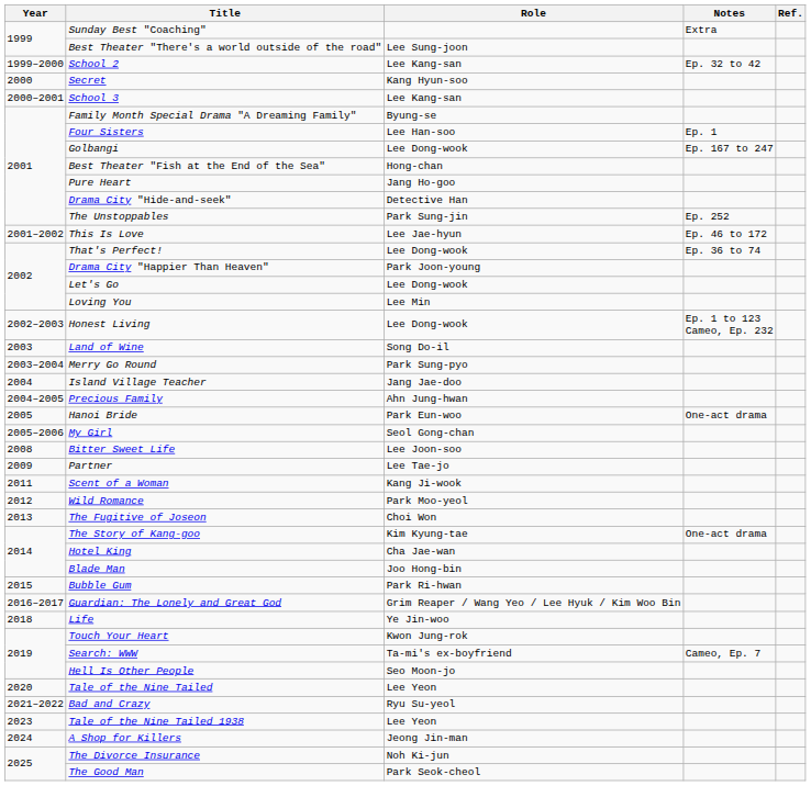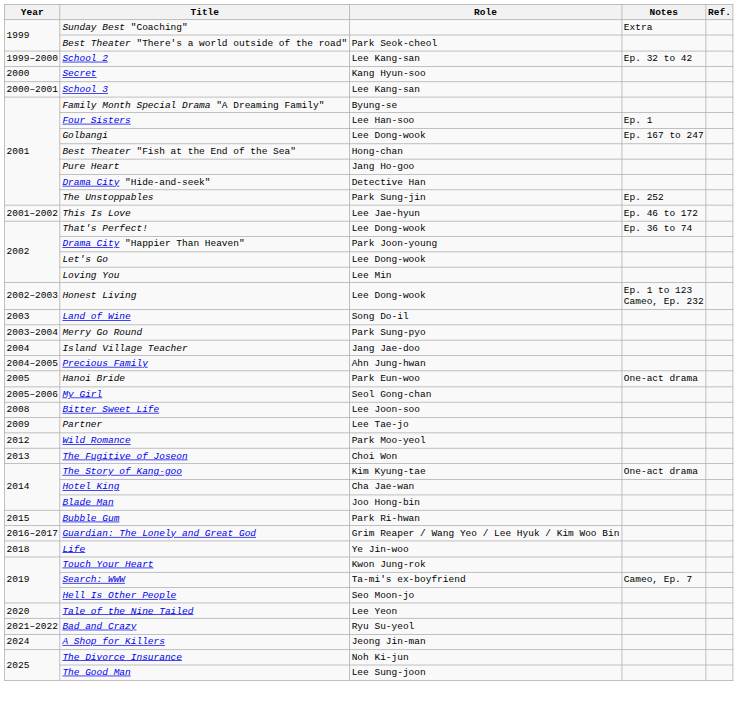 <table class="wikitable">
 <tr>
 <th>Year</th>
 <th>Title</th>
 <th>Role</th>
 <th>Notes</th>
 <th>Ref.</th>
 </tr>
 <tr>
 <td rowspan=2>1999</td>
 <td><em>Sunday Best</em> "Coaching" </td>
 <td></td>
 <td>Extra</td>
 <td></td>
 </tr>
 <tr>
 <td><em>Best Theater</em> "There's a world outside of the road" </td>
-<td>Lee Sung-joon</td>
+<td>Park Seok-cheol</td>
 <td></td>
 <td></td>
 </tr>
 <tr>
 <td>1999–2000</td>
 <td><em><a href='#'>School 2</a></em> </td>
 <td>Lee Kang-san</td>
 <td>Ep. 32 to 42</td>
 <td></td>
 </tr>
 <tr>
 <td>2000</td>
 <td><em><a href='#'>Secret</a></em> </td>
 <td>Kang Hyun-soo</td>
 <td></td>
 <td></td>
 </tr>
 <tr>
 <td>2000–2001</td>
 <td><em><a href='#'>School 3</a></em> </td>
 <td>Lee Kang-san</td>
 <td></td>
 <td></td>
 </tr>
 <tr>
 <td rowspan=7>2001</td>
 <td><em>Family Month Special Drama</em> "A Dreaming Family" </td>
 <td>Byung-se</td>
 <td></td>
 <td></td>
 </tr>
 <tr>
 <td><em><a href='#'>Four Sisters</a></em> </td>
 <td>Lee Han-soo</td>
 <td>Ep. 1</td>
 <td></td>
 </tr>
 <tr>
 <td><em>Golbangi</em> </td>
 <td>Lee Dong-wook</td>
 <td>Ep. 167 to 247</td>
 <td></td>
 </tr>
 <tr>
 <td><em>Best Theater</em> "Fish at the End of the Sea" </td>
 <td>Hong-chan</td>
 <td></td>
 <td></td>
 </tr>
 <tr>
 <td><em>Pure Heart</em> </td>
 <td>Jang Ho-goo</td>
 <td></td>
 <td></td>
 </tr>
 <tr>
 <td><em><a href='#'>Drama City</a></em> "Hide-and-seek" </td>
 <td>Detective Han</td>
 <td></td>
 <td></td>
 </tr>
 <tr>
 <td><em>The Unstoppables</em> </td>
 <td>Park Sung-jin</td>
 <td>Ep. 252</td>
 <td></td>
 </tr>
 <tr>
 <td>2001–2002</td>
 <td><em>This Is Love</em> </td>
 <td>Lee Jae-hyun</td>
 <td>Ep. 46 to 172</td>
 <td></td>
 </tr>
 <tr>
 <td rowspan=4>2002</td>
 <td><em>That's Perfect!</em> </td>
 <td>Lee Dong-wook</td>
 <td>Ep. 36 to 74</td>
 <td></td>
 </tr>
 <tr>
 <td><em><a href='#'>Drama City</a></em> "Happier Than Heaven"</td>
 <td>Park Joon-young</td>
 <td></td>
 <td></td>
 </tr>
 <tr>
 <td><em>Let's Go</em></td>
 <td>Lee Dong-wook</td>
 <td></td>
 <td></td>
 </tr>
 <tr>
 <td><em>Loving You</em></td>
 <td>Lee Min</td>
 <td></td>
 <td></td>
 </tr>
 <tr>
 <td>2002–2003</td>
 <td><em>Honest Living</em> </td>
 <td>Lee Dong-wook</td>
 <td>Ep. 1 to 123<br>Cameo, Ep. 232</td>
 <td></td>
 </tr>
 <tr>
 <td>2003</td>
 <td><em><a href='#'>Land of Wine</a></em> </td>
 <td>Song Do-il</td>
 <td></td>
 <td></td>
 </tr>
 <tr>
 <td>2003–2004</td>
 <td><em>Merry Go Round</em> </td>
 <td>Park Sung-pyo</td>
 <td></td>
 <td></td>
 </tr>
 <tr>
 <td>2004</td>
 <td><em>Island Village Teacher</em> </td>
 <td>Jang Jae-doo</td>
 <td></td>
 <td></td>
 </tr>
 <tr>
 <td>2004–2005</td>
 <td><em><a href='#'>Precious Family</a></em> </td>
 <td>Ahn Jung-hwan</td>
 <td></td>
 <td></td>
 </tr>
 <tr>
 <td>2005</td>
 <td><em>Hanoi Bride</em> </td>
 <td>Park Eun-woo</td>
 <td>One-act drama</td>
 <td></td>
 </tr>
 <tr>
 <td>2005–2006</td>
 <td><em><a href='#'>My Girl</a></em></td>
 <td>Seol Gong-chan</td>
 <td></td>
 <td></td>
 </tr>
 <tr>
 <td>2008</td>
 <td><em><a href='#'>Bitter Sweet Life</a></em> </td>
 <td>Lee Joon-soo</td>
 <td></td>
 <td></td>
 </tr>
 <tr>
 <td>2009</td>
 <td><em>Partner</em></td>
 <td>Lee Tae-jo</td>
 <td></td>
 <td></td>
 </tr>
 <tr>
-<td>2011</td>
-<td><em><a href='#'>Scent of a Woman</a></em> </td>
-<td>Kang Ji-wook</td>
-<td></td>
-<td></td>
-</tr>
-<tr>
 <td>2012</td>
 <td><em><a href='#'>Wild Romance</a></em> </td>
 <td>Park Moo-yeol</td>
 <td></td>
 <td></td>
 </tr>
 <tr>
 <td>2013</td>
 <td><em><a href='#'>The Fugitive of Joseon</a></em> </td>
 <td>Choi Won</td>
 <td></td>
 <td></td>
 </tr>
 <tr>
 <td rowspan=3>2014</td>
 <td><em><a href='#'>The Story of Kang-goo</a></em> </td>
 <td>Kim Kyung-tae</td>
 <td>One-act drama</td>
 <td></td>
 </tr>
 <tr>
 <td><em><a href='#'>Hotel King</a></em></td>
 <td>Cha Jae-wan</td>
 <td></td>
 <td></td>
 </tr>
 <tr>
 <td><em><a href='#'>Blade Man</a></em> </td>
 <td>Joo Hong-bin</td>
 <td></td>
 <td></td>
 </tr>
 <tr>
 <td>2015</td>
 <td><em><a href='#'>Bubble Gum</a></em> </td>
 <td>Park Ri-hwan</td>
 <td></td>
 <td></td>
 </tr>
 <tr>
 <td>2016–2017</td>
 <td><em><a href='#'>Guardian: The Lonely and Great God</a></em> </td>
 <td>Grim Reaper / Wang Yeo / Lee Hyuk / Kim Woo Bin</td>
 <td></td>
 <td></td>
 </tr>
 <tr>
 <td>2018</td>
 <td><em><a href='#'>Life</a></em> </td>
 <td>Ye Jin-woo</td>
 <td></td>
 <td></td>
 </tr>
 <tr>
 <td rowspan=3>2019</td>
 <td><em><a href='#'>Touch Your Heart</a></em></td>
 <td>Kwon Jung-rok</td>
 <td></td>
 <td></td>
 </tr>
 <tr>
 <td><em><a href='#'>Search: WWW</a></em></td>
 <td>Ta-mi's ex-boyfriend</td>
 <td>Cameo, Ep. 7</td>
 <td></td>
 </tr>
 <tr>
 <td><em><a href='#'>Hell Is Other People</a></em></td>
 <td>Seo Moon-jo</td>
 <td></td>
 <td></td>
 </tr>
 <tr>
 <td>2020</td>
 <td><em><a href='#'>Tale of the Nine Tailed</a></em></td>
 <td>Lee Yeon</td>
 <td></td>
 <td></td>
 </tr>
 <tr>
 <td>2021–2022</td>
 <td><em><a href='#'>Bad and Crazy</a></em></td>
 <td>Ryu Su-yeol</td>
 <td></td>
 <td></td>
 </tr>
 <tr>
-<td>2023</td>
-<td><em><a href='#'>Tale of the Nine Tailed 1938</a></em></td>
-<td>Lee Yeon</td>
-<td></td>
-<td></td>
-</tr>
-<tr>
 <td>2024</td>
 <td><em><a href='#'>A Shop for Killers</a></em></td>
 <td>Jeong Jin-man</td>
 <td></td>
 <td></td>
 </tr>
 <tr>
 <td rowspan="2">2025</td>
 <td><em><a href='#'>The Divorce Insurance</a></em></td>
 <td>Noh Ki-jun</td>
 <td></td>
 <td></td>
 </tr>
 <tr>
 <td><em><a href='#'>The Good Man</a></em></td>
-<td>Park Seok-cheol</td>
+<td>Lee Sung-joon</td>
 <td></td>
 <td></td>
 </tr>
 </table>
